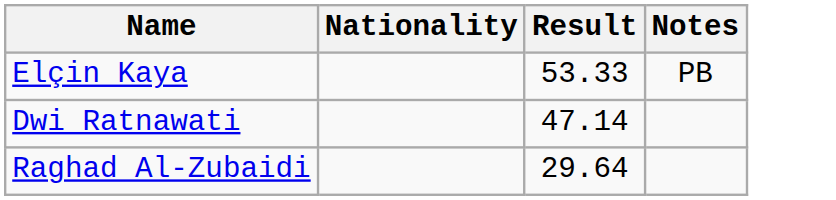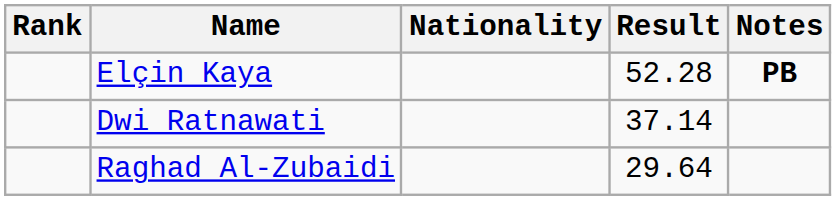 <table class="wikitable sortable" style="text-align:center;font-size:95%">
 <tr>
+<th>Rank</th>
 <th>Name</th>
 <th>Nationality</th>
 <th>Result</th>
 <th>Notes</th>
 </tr>
 <tr>
+<td></td>
 <td align=left><a href='#'>Elçin Kaya</a></td>
 <td align=left></td>
-<td>53.33</td>
-<td>PB</td>
+<td>52.28</td>
+<td><strong>PB</strong></td>
 </tr>
 <tr>
+<td></td>
 <td align=left><a href='#'>Dwi Ratnawati</a></td>
 <td align=left></td>
-<td>47.14</td>
+<td>37.14</td>
 <td></td>
 </tr>
 <tr>
+<td></td>
 <td align=left><a href='#'>Raghad Al-Zubaidi</a></td>
 <td align=left></td>
 <td>29.64</td>
 <td></td>
 </tr>
 </table>
